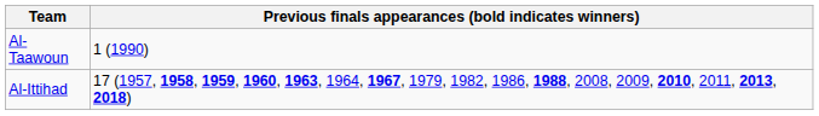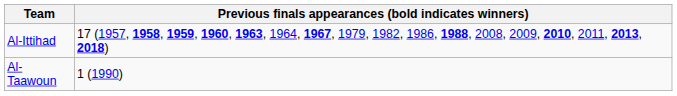 <table class="wikitable">
 <tr>
 <th>Team</th>
 <th>Previous finals appearances (bold indicates winners)</th>
 </tr>
 <tr>
+<td><a href='#'>Al-Ittihad</a></td>
+<td>17 (<a href='#'>1957</a>, <strong><a href='#'>1958</a></strong>, <strong><a href='#'>1959</a></strong>, <strong><a href='#'>1960</a></strong>, <strong><a href='#'>1963</a></strong>, <a href='#'>1964</a>, <strong><a href='#'>1967</a></strong>, <a href='#'>1979</a>, <a href='#'>1982</a>, <a href='#'>1986</a>, <strong><a href='#'>1988</a></strong>, <a href='#'>2008</a>, <a href='#'>2009</a>, <strong><a href='#'>2010</a></strong>, <a href='#'>2011</a>, <strong><a href='#'>2013</a></strong>, <strong><a href='#'>2018</a></strong>)</td>
+</tr>
+<tr>
 <td><a href='#'>Al-Taawoun</a></td>
 <td>1 (<a href='#'>1990</a>)</td>
 </tr>
-<tr>
-<td><a href='#'>Al-Ittihad</a></td>
-<td>17 (<a href='#'>1957</a>, <strong><a href='#'>1958</a></strong>, <strong><a href='#'>1959</a></strong>, <strong><a href='#'>1960</a></strong>, <strong><a href='#'>1963</a></strong>, <a href='#'>1964</a>, <strong><a href='#'>1967</a></strong>, <a href='#'>1979</a>, <a href='#'>1982</a>, <a href='#'>1986</a>, <strong><a href='#'>1988</a></strong>, <a href='#'>2008</a>, <a href='#'>2009</a>, <strong><a href='#'>2010</a></strong>, <a href='#'>2011</a>, <strong><a href='#'>2013</a></strong>, <strong><a href='#'>2018</a></strong>)</td>
-</tr>
 </table>
